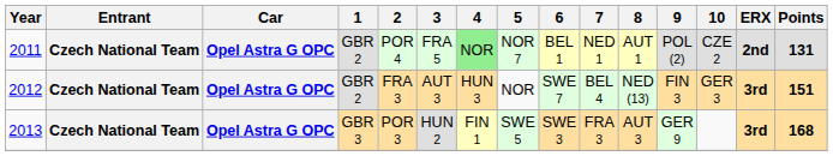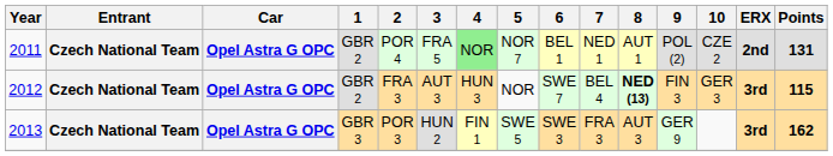 <table class="wikitable" border="1" style="text-align:center; font-size:90%;">
 <tr valign="top">
 <th>Year</th>
 <th>Entrant</th>
 <th>Car</th>
 <th>1</th>
 <th>2</th>
 <th>3</th>
 <th>4</th>
 <th>5</th>
 <th>6</th>
 <th>7</th>
 <th>8</th>
 <th>9</th>
 <th>10</th>
 <th>ERX</th>
 <th>Points</th>
 </tr>
 <tr>
 <td><a href='#'>2011</a></td>
 <th>Czech National Team</th>
 <th><a href='#'>Opel Astra G OPC</a></th>
 <td style="background:#DFDFDF;">GBR<br><small>2</small></td>
 <td style="background:#DFFFDF;">POR<br><small>4</small></td>
 <td style="background:#DFFFDF;">FRA<br><small>5</small></td>
 <td style="background: lightgreen;">NOR</td>
 <td style="background:#DFFFDF;">NOR<br><small>7</small></td>
 <td style="background:#FFFFBF;">BEL<br><small>1</small></td>
 <td style="background:#FFFFBF;">NED<br><small>1</small></td>
 <td style="background:#FFFFBF;">AUT<br><small>1</small></td>
 <td style="background:#DFDFDF;">POL<br><small>(2)</small></td>
 <td style="background:#DFDFDF;">CZE<br><small>2</small></td>
 <th style="background:#DFDFDF;">2nd</th>
 <th style="background:#DFDFDF;">131</th>
 </tr>
 <tr>
 <td><a href='#'>2012</a></td>
 <th>Czech National Team</th>
 <th><a href='#'>Opel Astra G OPC</a></th>
 <td style="background:#DFDFDF;">GBR<br><small>2</small></td>
 <td style="background:#FFDF9F;">FRA<br><small>3</small></td>
 <td style="background:#FFDF9F;">AUT<br><small>3</small></td>
 <td style="background:#FFDF9F;">HUN<br><small>3</small></td>
 <td>NOR</td>
 <td style="background:#DFFFDF;">SWE<br><small>7</small></td>
 <td style="background:#DFFFDF;">BEL<br><small>4</small></td>
-<td style="background:#DFFFDF;">NED<br><small>(13)</small></td>
+<td style="background:#DFFFDF;"><strong>NED<br><small>(13)</small></strong></td>
 <td style="background:#FFDF9F;">FIN<br><small>3</small></td>
 <td style="background:#FFDF9F;">GER<br><small>3</small></td>
 <th style="background:#FFDF9F;">3rd</th>
-<th style="background:#FFDF9F;">151</th>
+<th style="background:#FFDF9F;">115</th>
 </tr>
 <tr>
 <td><a href='#'>2013</a></td>
 <th>Czech National Team</th>
 <th><a href='#'>Opel Astra G OPC</a></th>
 <td style="background:#FFDF9F;">GBR<br><small>3</small></td>
 <td style="background:#FFDF9F;">POR<br><small>3</small></td>
 <td style="background:#DFDFDF;">HUN<br><small>2</small></td>
 <td style="background:#FFFFBF;">FIN<br><small>1</small></td>
 <td style="background:#DFFFDF;">SWE<br><small>5</small></td>
 <td style="background:#FFDF9F;">SWE<br><small>3</small></td>
 <td style="background:#FFDF9F;">FRA<br><small>3</small></td>
 <td style="background:#FFDF9F;">AUT<br><small>3</small></td>
 <td style="background:#DFFFDF;">GER<br><small>9</small></td>
 <td></td>
 <th style="background:#FFDF9F;">3rd</th>
-<th style="background:#FFDF9F;">168</th>
+<th style="background:#FFDF9F;">162</th>
 </tr>
 <tr>
 </tr>
 </table>
